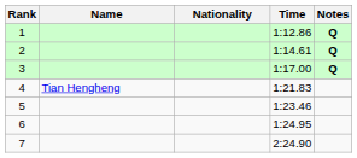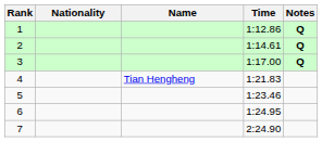 <table class="wikitable sortable" style="text-align:center">
 <tr>
 <th>Rank</th>
+<th style="width:125px">Nationality</th>
 <th style="width:180px">Name</th>
-<th style="width:125px">Nationality</th>
 <th>Time</th>
 <th>Notes</th>
 </tr>
 <tr style="background:#cfc;">
 <td>1</td>
 <td style="text-align:left;"></td>
 <td style="text-align:left;"></td>
 <td>1:12.86</td>
 <td><strong>Q</strong></td>
 </tr>
 <tr style="background:#cfc;">
 <td>2</td>
 <td style="text-align:left;"></td>
 <td style="text-align:left;"></td>
 <td>1:14.61</td>
 <td><strong>Q</strong></td>
 </tr>
 <tr style="background:#cfc;">
 <td>3</td>
 <td style="text-align:left;"></td>
 <td style="text-align:left;"></td>
 <td>1:17.00</td>
 <td><strong>Q</strong></td>
 </tr>
 <tr>
 <td>4</td>
+<td style="text-align:left;"></td>
 <td style="text-align:left;"><a href='#'>Tian Hengheng</a></td>
-<td style="text-align:left;"></td>
 <td>1:21.83</td>
 <td></td>
 </tr>
 <tr>
 <td>5</td>
 <td style="text-align:left;"></td>
 <td style="text-align:left;"></td>
 <td>1:23.46</td>
 <td></td>
 </tr>
 <tr>
 <td>6</td>
 <td style="text-align:left;"></td>
 <td style="text-align:left;"></td>
 <td>1:24.95</td>
 <td></td>
 </tr>
 <tr>
 <td>7</td>
 <td style="text-align:left;"></td>
 <td style="text-align:left;"></td>
 <td>2:24.90</td>
 <td></td>
 </tr>
 </table>
